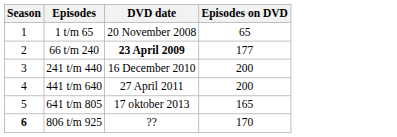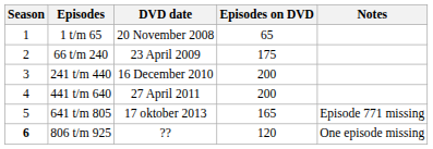 <table class="wikitable" style="width:auto;text-align:center; background-color:white;">
 <tr>
 <th>Season</th>
 <th>Episodes</th>
 <th>DVD date</th>
 <th>Episodes on DVD</th>
+<th>Notes</th>
 </tr>
 <tr>
 <td>1</td>
 <td>1 t/m 65</td>
 <td>20 November 2008</td>
 <td>65</td>
+<td></td>
 </tr>
 <tr>
 <td>2</td>
 <td>66 t/m 240</td>
-<td><strong>23 April 2009</strong></td>
-<td>177</td>
+<td>23 April 2009</td>
+<td>175</td>
+<td></td>
 </tr>
 <tr>
 <td>3</td>
 <td>241 t/m 440</td>
 <td>16 December 2010</td>
 <td>200</td>
+<td></td>
 </tr>
 <tr>
 <td>4</td>
 <td>441 t/m 640</td>
 <td>27 April 2011</td>
 <td>200</td>
+<td></td>
 </tr>
 <tr>
 <td>5</td>
 <td>641 t/m 805</td>
 <td>17 oktober 2013</td>
 <td>165</td>
+<td>Episode 771 missing</td>
 </tr>
 <tr>
 <td><strong>6</strong></td>
 <td>806 t/m 925</td>
 <td>??</td>
-<td>170</td>
+<td>120</td>
+<td>One episode missing</td>
 </tr>
 </table>
